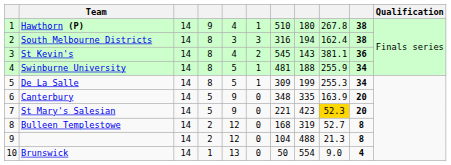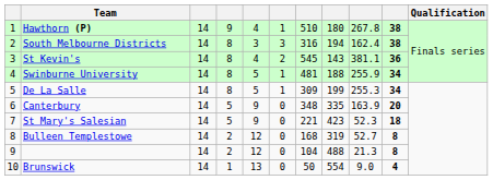 <table class="wikitable" style="text-align:center; margin-bottom:0">
 <tr>
 <th style="width:10px"></th>
 <th style="width:35%;">Team</th>
 <th style="width:30px;"></th>
 <th style="width:30px;"></th>
 <th style="width:30px;"></th>
 <th style="width:30px;"></th>
 <th style="width:30px;"></th>
 <th style="width:30px;"></th>
 <th style="width:30px;"></th>
 <th style="width:30px;"></th>
 <th>Qualification</th>
 </tr>
 <tr style="background:#ccffcc;">
 <td>1</td>
 <td style="text-align:left;"><a href='#'>Hawthorn</a> <strong>(P)</strong></td>
 <td>14</td>
 <td>9</td>
 <td>4</td>
 <td>1</td>
 <td>510</td>
 <td>180</td>
 <td>267.8</td>
 <td><strong>38</strong></td>
 <td rowspan=4>Finals series</td>
 </tr>
 <tr style="background:#ccffcc;">
 <td>2</td>
 <td style="text-align:left;"><a href='#'>South Melbourne Districts</a></td>
 <td>14</td>
 <td>8</td>
 <td>3</td>
 <td>3</td>
 <td>316</td>
 <td>194</td>
 <td>162.4</td>
 <td><strong>38</strong></td>
 </tr>
 <tr style="background:#ccffcc;">
 <td>3</td>
 <td style="text-align:left;"><a href='#'>St Kevin's</a></td>
 <td>14</td>
 <td>8</td>
 <td>4</td>
 <td>2</td>
 <td>545</td>
 <td>143</td>
 <td>381.1</td>
 <td><strong>36</strong></td>
 </tr>
 <tr style="background:#ccffcc;">
 <td>4</td>
 <td style="text-align:left;"><a href='#'>Swinburne University</a></td>
 <td>14</td>
 <td>8</td>
 <td>5</td>
 <td>1</td>
 <td>481</td>
 <td>188</td>
 <td>255.9</td>
 <td><strong>34</strong></td>
 </tr>
 <tr>
 <td>5</td>
 <td style="text-align:left;"><a href='#'>De La Salle</a></td>
 <td>14</td>
 <td>8</td>
 <td>5</td>
 <td>1</td>
 <td>309</td>
 <td>199</td>
 <td>255.3</td>
 <td><strong>34</strong></td>
 </tr>
 <tr>
 <td>6</td>
 <td style="text-align:left;"><a href='#'>Canterbury</a></td>
 <td>14</td>
 <td>5</td>
 <td>9</td>
 <td>0</td>
 <td>348</td>
 <td>335</td>
 <td>163.9</td>
 <td><strong>20</strong></td>
 </tr>
 <tr>
 <td>7</td>
 <td style="text-align:left;"><a href='#'>St Mary's Salesian</a></td>
 <td>14</td>
 <td>5</td>
 <td>9</td>
 <td>0</td>
 <td>221</td>
 <td>423</td>
-<td style="background: gold;">52.3</td>
-<td><strong>20</strong></td>
+<td>52.3</td>
+<td><strong>18</strong></td>
 </tr>
 <tr>
 <td>8</td>
 <td style="text-align:left;"><a href='#'>Bulleen Templestowe</a></td>
 <td>14</td>
 <td>2</td>
 <td>12</td>
 <td>0</td>
 <td>168</td>
 <td>319</td>
 <td>52.7</td>
 <td><strong>8</strong></td>
 </tr>
 <tr>
 <td>9</td>
 <td style="text-align:left;"></td>
 <td>14</td>
 <td>2</td>
 <td>12</td>
 <td>0</td>
 <td>104</td>
 <td>488</td>
 <td>21.3</td>
 <td><strong>8</strong></td>
 </tr>
 <tr>
 <td>10</td>
 <td style="text-align:left;"><a href='#'>Brunswick</a></td>
 <td>14</td>
 <td>1</td>
 <td>13</td>
 <td>0</td>
 <td>50</td>
 <td>554</td>
 <td>9.0</td>
 <td><strong>4</strong></td>
 </tr>
 </table>
